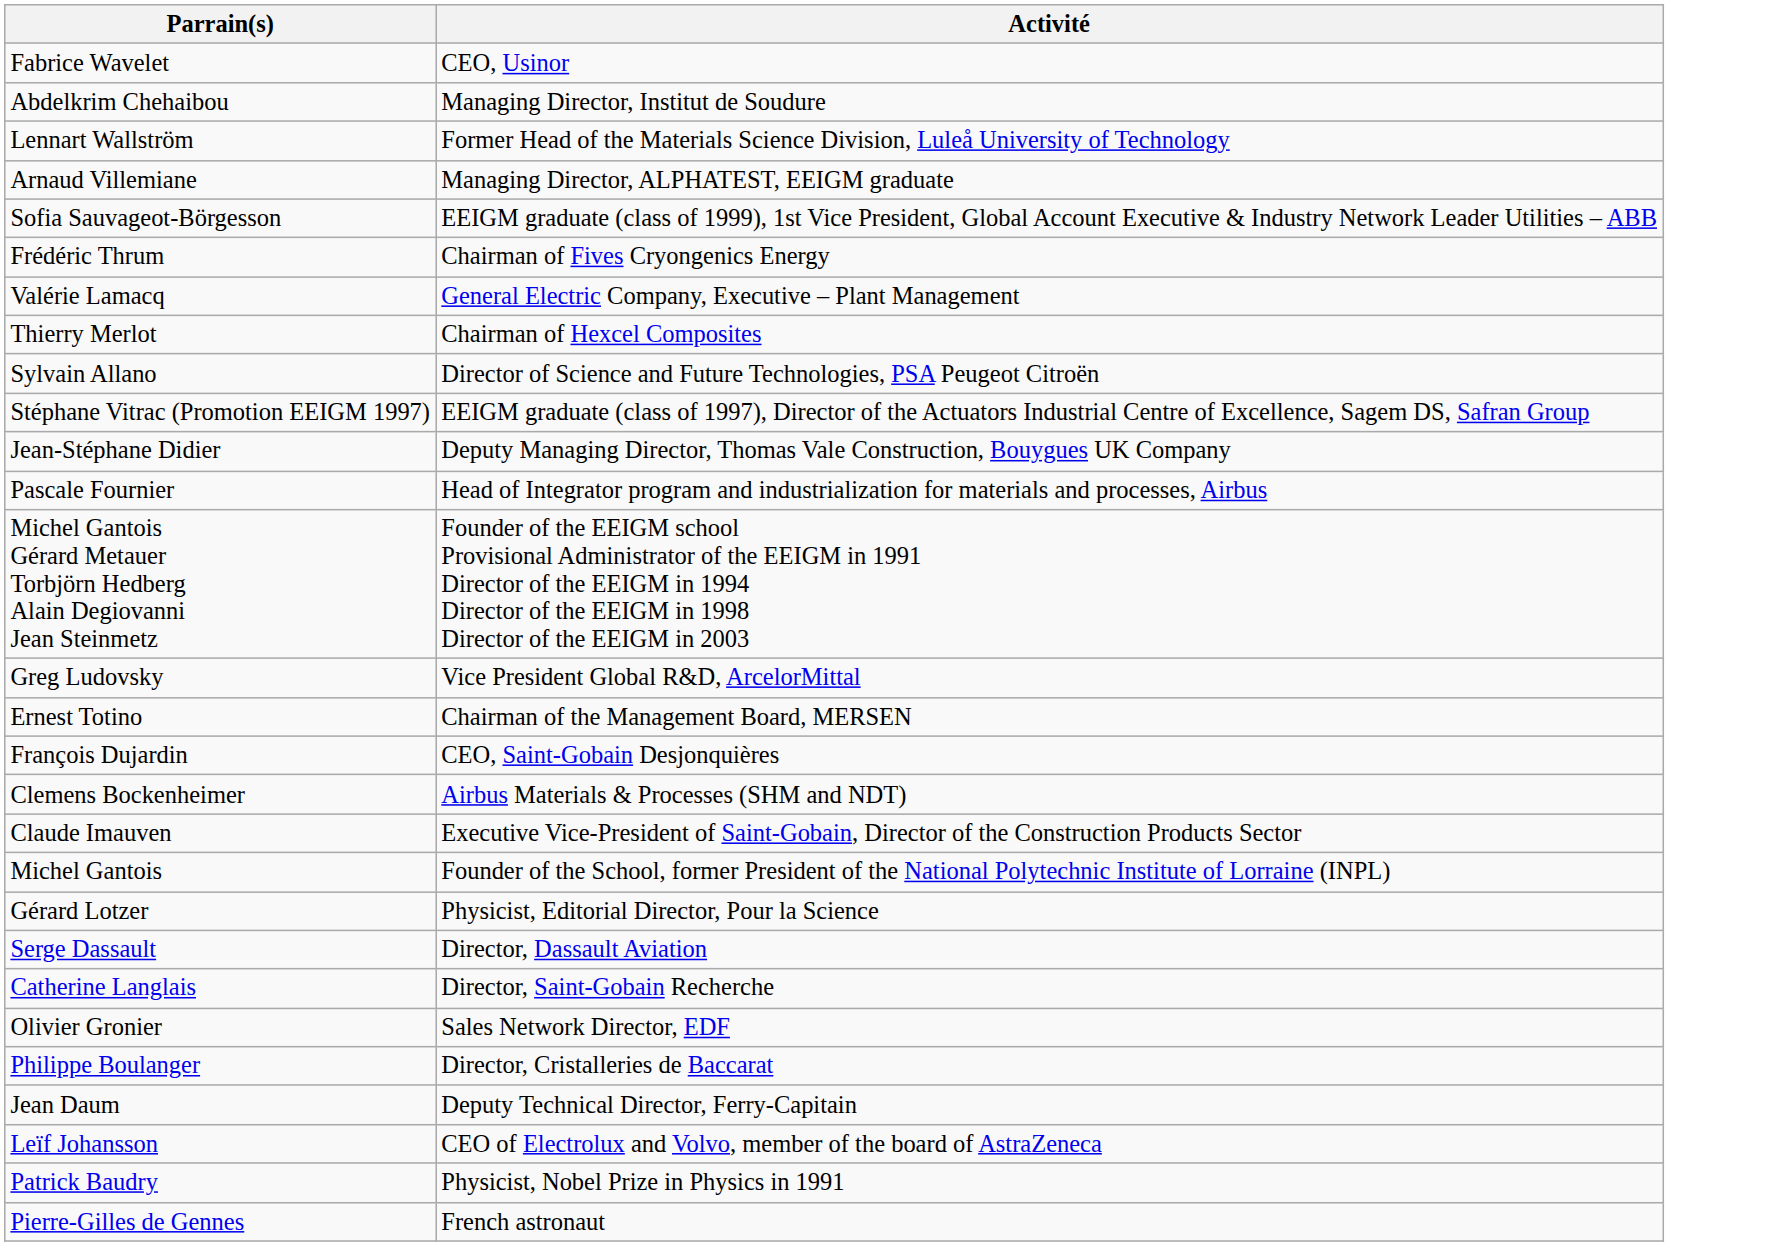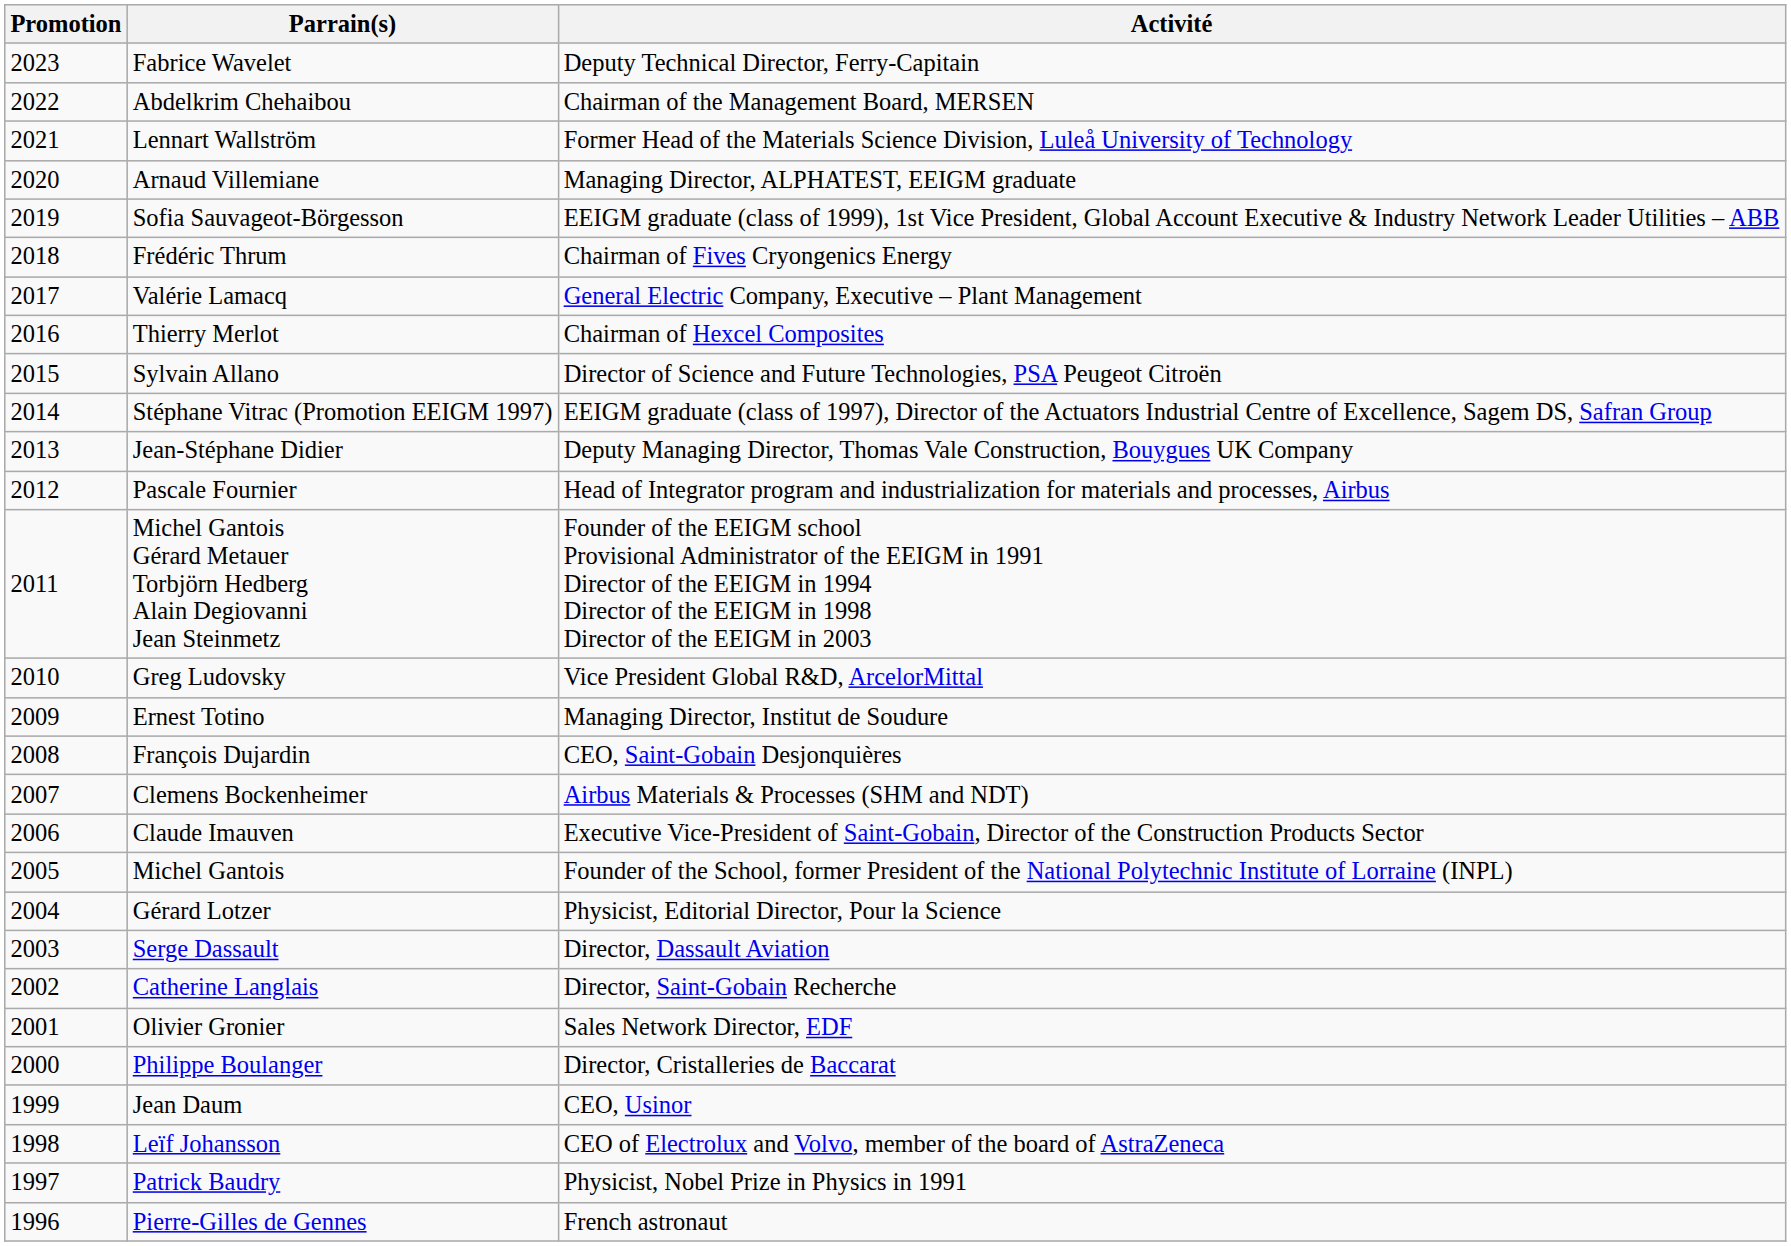 <table class="wikitable">
 <tr>
+<th>Promotion</th>
 <th>Parrain(s)</th>
 <th>Activité</th>
 </tr>
 <tr>
+<td>2023</td>
 <td>Fabrice Wavelet</td>
-<td>CEO, <a href='#'>Usinor</a></td>
+<td>Deputy Technical Director, Ferry-Capitain</td>
 </tr>
 <tr>
+<td>2022</td>
 <td>Abdelkrim Chehaibou</td>
-<td>Managing Director, Institut de Soudure</td>
+<td>Chairman of the Management Board, MERSEN</td>
 </tr>
 <tr>
+<td>2021</td>
 <td>Lennart Wallström</td>
 <td>Former Head of the Materials Science Division, <a href='#'>Luleå University of Technology</a></td>
 </tr>
 <tr>
+<td>2020</td>
 <td>Arnaud Villemiane</td>
 <td>Managing Director, ALPHATEST, EEIGM graduate</td>
 </tr>
 <tr>
+<td>2019</td>
 <td>Sofia Sauvageot-Börgesson</td>
 <td>EEIGM graduate (class of 1999), 1st Vice President, Global Account Executive & Industry Network Leader Utilities – <a href='#'>ABB</a></td>
 </tr>
 <tr>
+<td>2018</td>
 <td>Frédéric Thrum</td>
 <td>Chairman of <a href='#'>Fives</a> Cryongenics Energy</td>
 </tr>
 <tr>
+<td>2017</td>
 <td>Valérie Lamacq</td>
 <td><a href='#'>General Electric</a> Company, Executive – Plant Management</td>
 </tr>
 <tr>
+<td>2016</td>
 <td>Thierry Merlot</td>
 <td>Chairman of <a href='#'>Hexcel Composites</a></td>
 </tr>
 <tr>
+<td>2015</td>
 <td>Sylvain Allano</td>
 <td>Director of Science and Future Technologies, <a href='#'>PSA</a> Peugeot Citroën</td>
 </tr>
 <tr>
+<td>2014</td>
 <td>Stéphane Vitrac (Promotion EEIGM 1997)</td>
 <td>EEIGM graduate (class of 1997), Director of the Actuators Industrial Centre of Excellence, Sagem DS, <a href='#'>Safran Group</a></td>
 </tr>
 <tr>
+<td>2013</td>
 <td>Jean-Stéphane Didier</td>
 <td>Deputy Managing Director, Thomas Vale Construction, <a href='#'>Bouygues</a> UK Company</td>
 </tr>
 <tr>
+<td>2012</td>
 <td>Pascale Fournier</td>
 <td>Head of Integrator program and industrialization for materials and processes, <a href='#'>Airbus</a></td>
 </tr>
 <tr>
+<td>2011</td>
 <td>Michel Gantois<br>Gérard Metauer<br>Torbjörn Hedberg<br>Alain Degiovanni<br>Jean Steinmetz</td>
 <td>Founder of the EEIGM school<br>Provisional Administrator of the EEIGM in 1991<br>Director of the EEIGM in 1994<br>Director of the EEIGM in 1998<br>Director of the EEIGM in 2003</td>
 </tr>
 <tr>
+<td>2010</td>
 <td>Greg Ludovsky</td>
 <td>Vice President Global R&D, <a href='#'>ArcelorMittal</a></td>
 </tr>
 <tr>
+<td>2009</td>
 <td>Ernest Totino</td>
-<td>Chairman of the Management Board, MERSEN</td>
+<td>Managing Director, Institut de Soudure</td>
 </tr>
 <tr>
+<td>2008</td>
 <td>François Dujardin</td>
 <td>CEO, <a href='#'>Saint-Gobain</a> Desjonquières</td>
 </tr>
 <tr>
+<td>2007</td>
 <td>Clemens Bockenheimer</td>
 <td><a href='#'>Airbus</a> Materials & Processes (SHM and NDT)</td>
 </tr>
 <tr>
+<td>2006</td>
 <td>Claude Imauven</td>
 <td>Executive Vice-President of <a href='#'>Saint-Gobain</a>, Director of the Construction Products Sector</td>
 </tr>
 <tr>
+<td>2005</td>
 <td>Michel Gantois</td>
 <td>Founder of the School, former President of the <a href='#'>National Polytechnic Institute of Lorraine</a> (INPL)</td>
 </tr>
 <tr>
+<td>2004</td>
 <td>Gérard Lotzer</td>
 <td>Physicist, Editorial Director, Pour la Science</td>
 </tr>
 <tr>
+<td>2003</td>
 <td><a href='#'>Serge Dassault</a></td>
 <td>Director, <a href='#'>Dassault Aviation</a></td>
 </tr>
 <tr>
+<td>2002</td>
 <td><a href='#'>Catherine Langlais</a></td>
 <td>Director, <a href='#'>Saint-Gobain</a> Recherche</td>
 </tr>
 <tr>
+<td>2001</td>
 <td>Olivier Gronier</td>
 <td>Sales Network Director, <a href='#'>EDF</a></td>
 </tr>
 <tr>
+<td>2000</td>
 <td><a href='#'>Philippe Boulanger</a></td>
 <td>Director, Cristalleries de <a href='#'>Baccarat</a></td>
 </tr>
 <tr>
+<td>1999</td>
 <td>Jean Daum</td>
-<td>Deputy Technical Director, Ferry-Capitain</td>
+<td>CEO, <a href='#'>Usinor</a></td>
 </tr>
 <tr>
+<td>1998</td>
 <td><a href='#'>Leïf Johansson</a></td>
 <td>CEO of <a href='#'>Electrolux</a> and <a href='#'>Volvo</a>, member of the board of <a href='#'>AstraZeneca</a></td>
 </tr>
 <tr>
+<td>1997</td>
 <td><a href='#'>Patrick Baudry</a></td>
 <td>Physicist, Nobel Prize in Physics in 1991</td>
 </tr>
 <tr>
+<td>1996</td>
 <td><a href='#'>Pierre-Gilles de Gennes</a></td>
 <td>French astronaut</td>
 </tr>
 </table>
